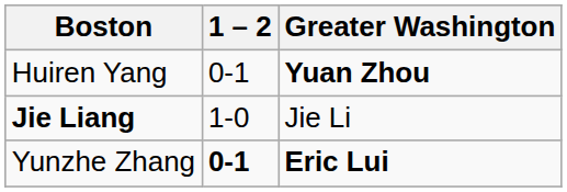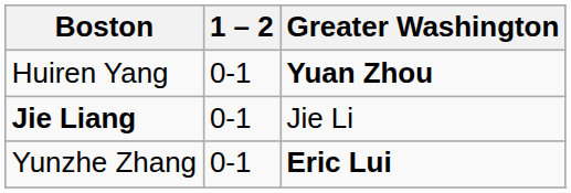 <table class="wikitable">
 <tr>
 <th>Boston</th>
 <th>1 – 2</th>
 <th>Greater Washington</th>
 </tr>
 <tr>
 <td>Huiren Yang</td>
 <td>0-1</td>
 <td><strong>Yuan Zhou</strong></td>
 </tr>
 <tr>
 <td><strong>Jie Liang</strong></td>
-<td>1-0</td>
+<td>0-1</td>
 <td>Jie Li</td>
 </tr>
 <tr>
 <td>Yunzhe Zhang</td>
-<td><strong>0-1</strong></td>
+<td>0-1</td>
 <td><strong>Eric Lui</strong></td>
 </tr>
 </table>
